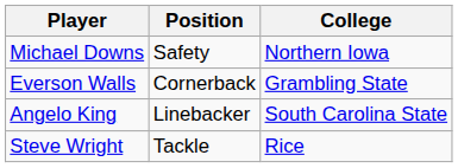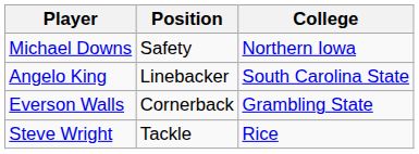 <table class="wikitable">
 <tr>
 <th>Player</th>
 <th>Position</th>
 <th>College</th>
 </tr>
 <tr>
 <td><a href='#'>Michael Downs</a></td>
 <td>Safety</td>
 <td><a href='#'>Northern Iowa</a></td>
 </tr>
 <tr>
+<td><a href='#'>Angelo King</a></td>
+<td>Linebacker</td>
+<td><a href='#'>South Carolina State</a></td>
+</tr>
+<tr>
 <td><a href='#'>Everson Walls</a></td>
 <td>Cornerback</td>
 <td><a href='#'>Grambling State</a></td>
-</tr>
-<tr>
-<td><a href='#'>Angelo King</a></td>
-<td>Linebacker</td>
-<td><a href='#'>South Carolina State</a></td>
 </tr>
 <tr>
 <td><a href='#'>Steve Wright</a></td>
 <td>Tackle</td>
 <td><a href='#'>Rice</a></td>
 </tr>
 </table>
